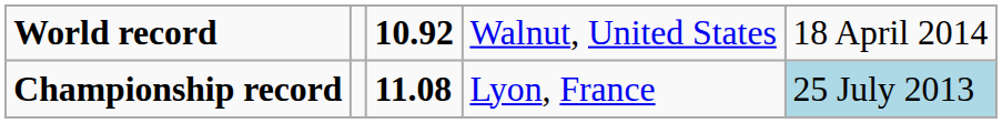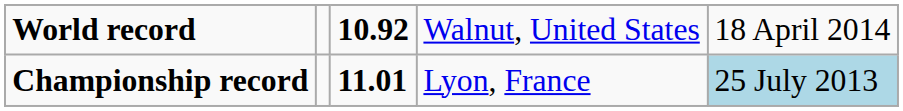 <table class="wikitable">
 <tr>
 <td><strong>World record</strong></td>
 <td></td>
 <td><strong>10.92</strong></td>
 <td><a href='#'>Walnut</a>, <a href='#'>United States</a></td>
 <td>18 April 2014</td>
 </tr>
 <tr>
 <td><strong>Championship record</strong></td>
 <td></td>
-<td><strong>11.08</strong></td>
+<td><strong>11.01</strong></td>
 <td><a href='#'>Lyon</a>, <a href='#'>France</a></td>
 <td style="background: lightblue;">25 July 2013</td>
 </tr>
 </table>
